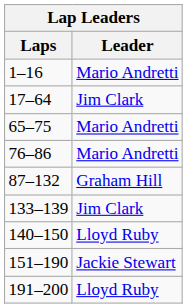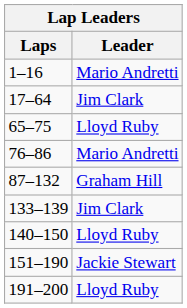 <table class="wikitable">
 <tr>
 <th colspan=2>Lap Leaders</th>
 </tr>
 <tr>
 <th>Laps</th>
 <th>Leader</th>
 </tr>
 <tr>
 <td>1–16</td>
 <td><a href='#'>Mario Andretti</a></td>
 </tr>
 <tr>
 <td>17–64</td>
 <td><a href='#'>Jim Clark</a></td>
 </tr>
 <tr>
 <td>65–75</td>
-<td><a href='#'>Mario Andretti</a></td>
+<td><a href='#'>Lloyd Ruby</a></td>
 </tr>
 <tr>
 <td>76–86</td>
 <td><a href='#'>Mario Andretti</a></td>
 </tr>
 <tr>
 <td>87–132</td>
 <td><a href='#'>Graham Hill</a></td>
 </tr>
 <tr>
 <td>133–139</td>
 <td><a href='#'>Jim Clark</a></td>
 </tr>
 <tr>
 <td>140–150</td>
 <td><a href='#'>Lloyd Ruby</a></td>
 </tr>
 <tr>
 <td>151–190</td>
 <td><a href='#'>Jackie Stewart</a></td>
 </tr>
 <tr>
 <td>191–200</td>
 <td><a href='#'>Lloyd Ruby</a></td>
 </tr>
 </table>
